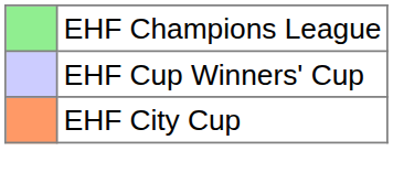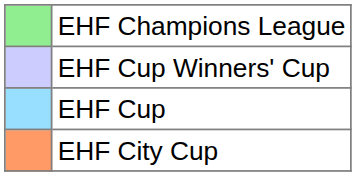 <table bgcolor="#f7f8ff" cellpadding="3" cellspacing="0" border="1" style="font-size: 95%; border: gray solid 1px; border-collapse: collapse;text-align:center;">
 <tr>
 <td style="background: #90EE90;" width="20"></td>
 <td bgcolor="#ffffff" align="left">EHF Champions League</td>
 </tr>
 <tr>
 <td style="background: #ccccff;" width="20"></td>
 <td bgcolor="#ffffff" align="left">EHF Cup Winners' Cup</td>
 </tr>
 <tr>
+<td style="background: #97DEFF;" width="20"></td>
+<td bgcolor="#ffffff" align="left">EHF Cup</td>
+</tr>
+<tr>
 <td style="background: #FF9966;" width="20"></td>
 <td bgcolor="#ffffff" align="left">EHF City Cup</td>
 </tr>
 </table>
